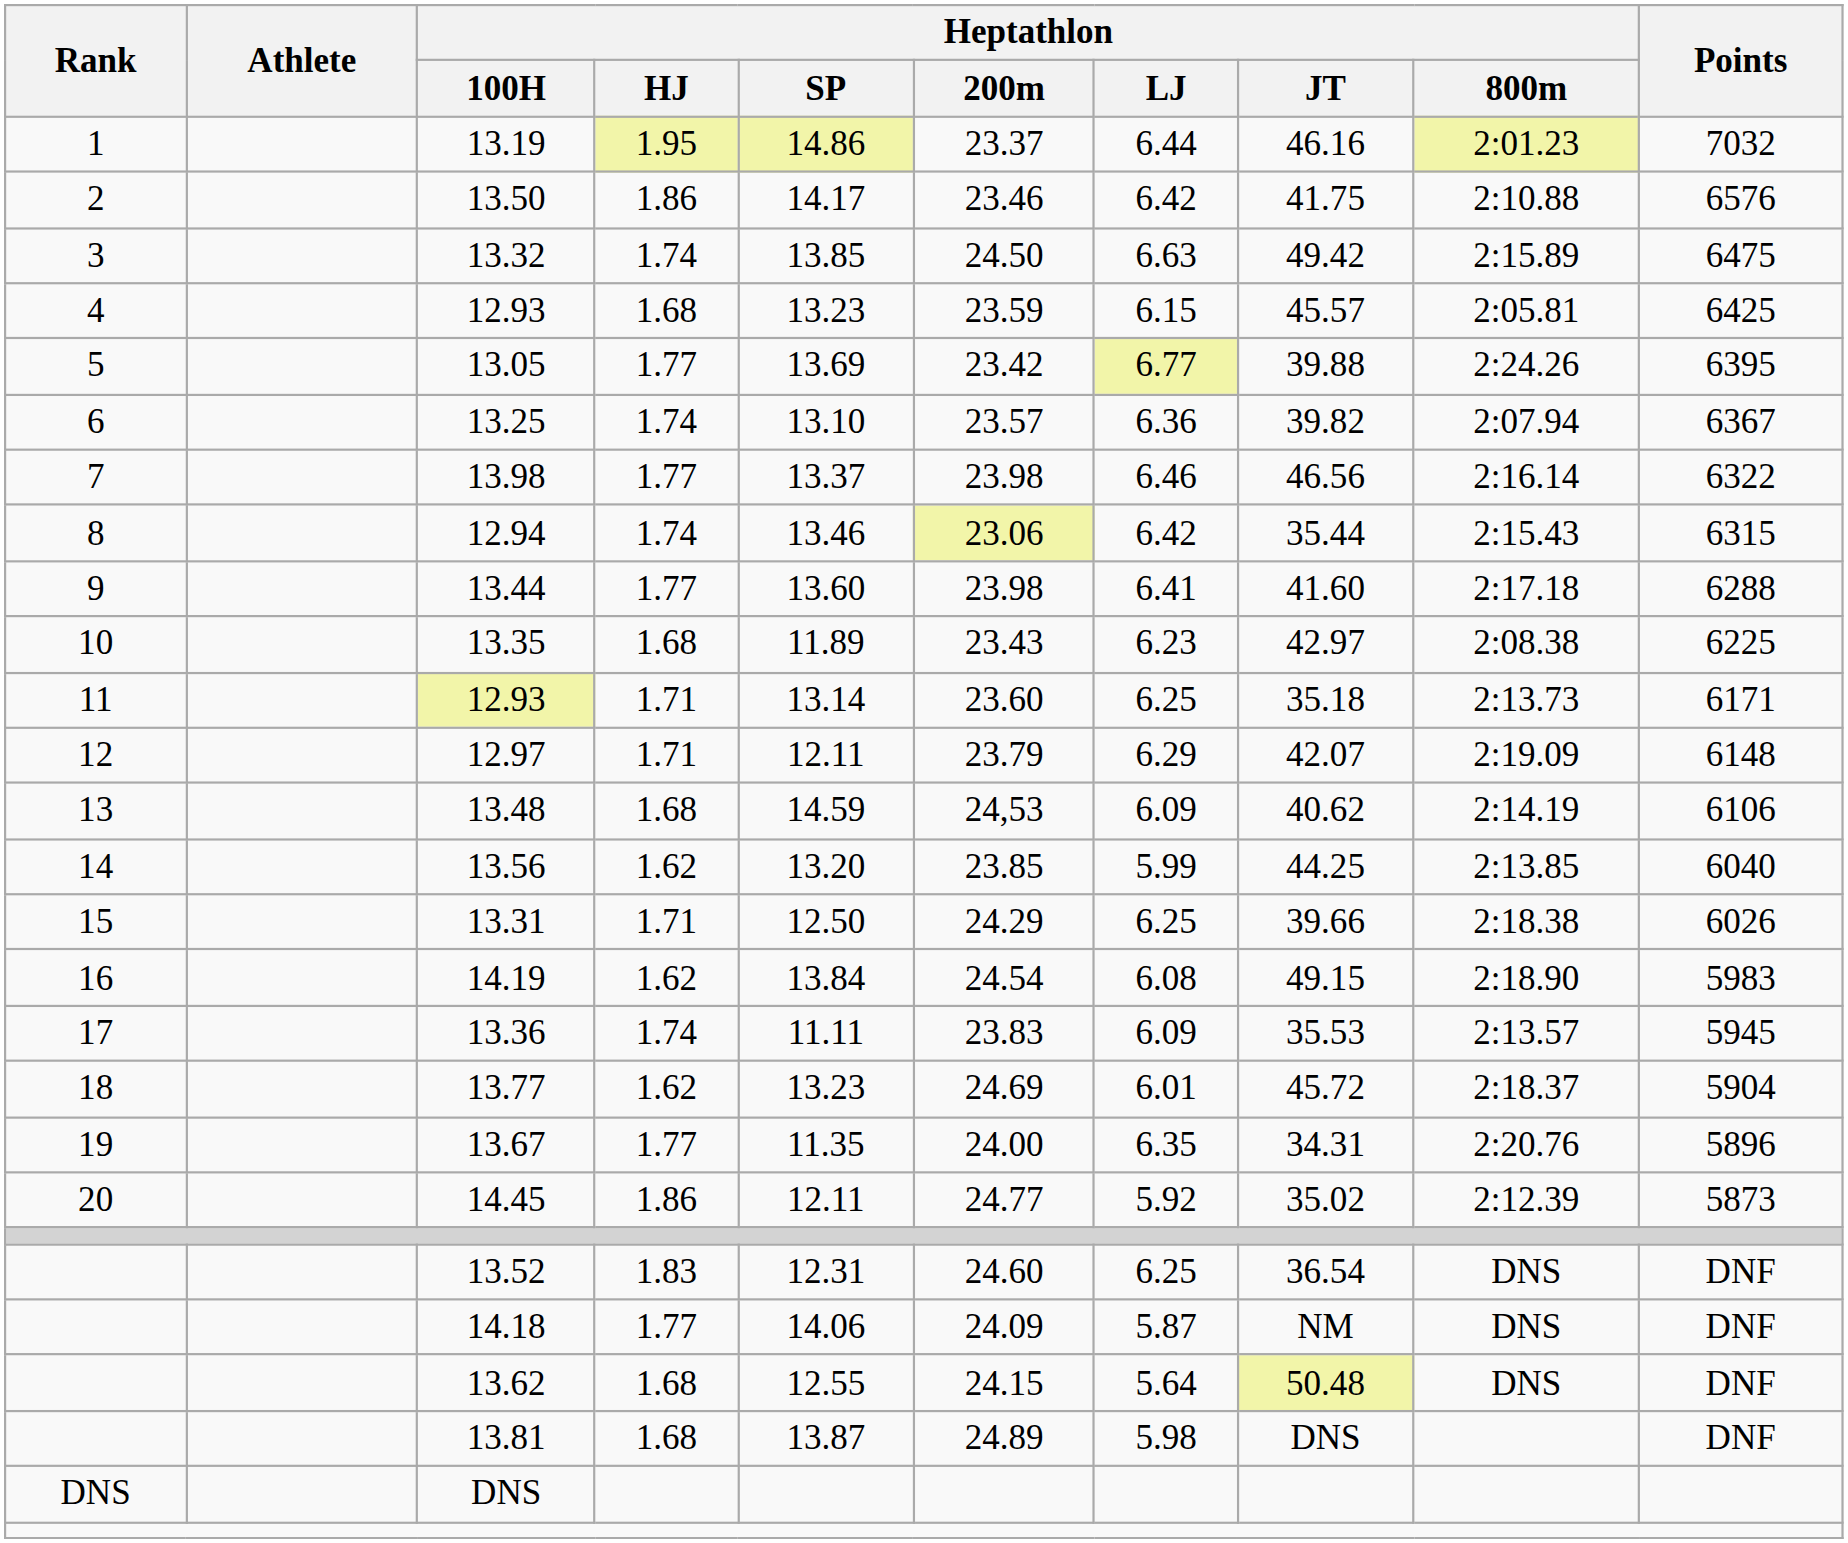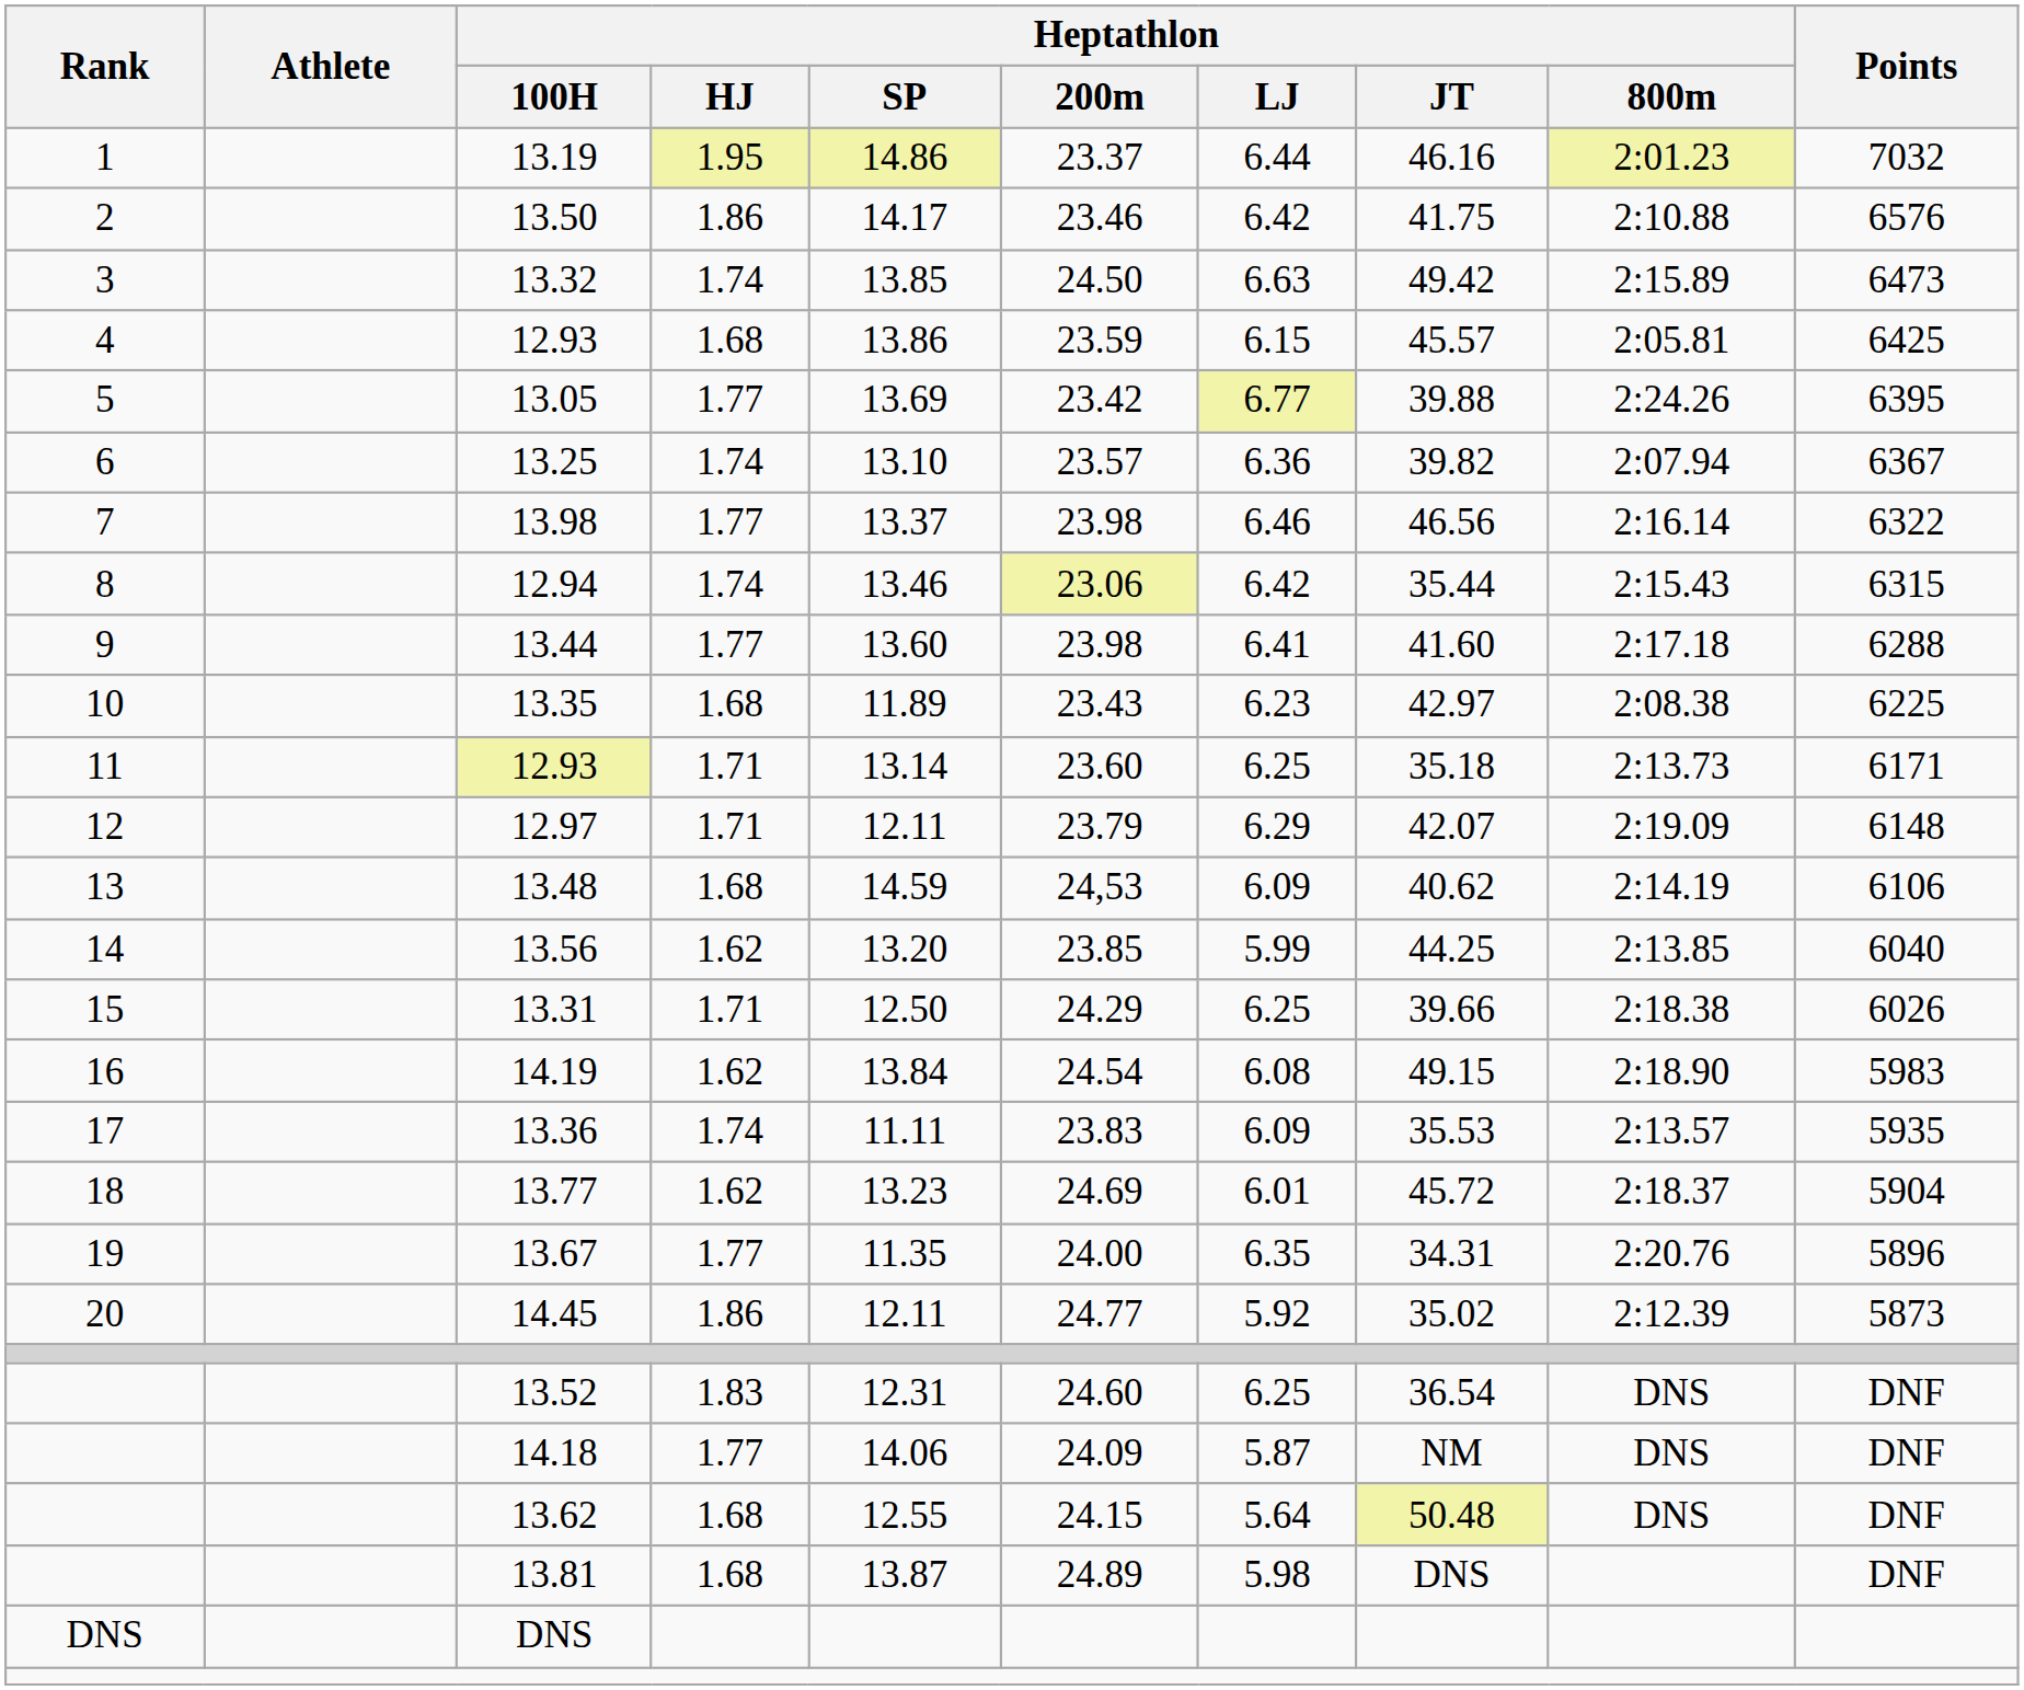 <table width="95%" class="wikitable sortable" style=" text-align:center; font-size:100%;">
 <tr>
 <th rowspan="2">Rank</th>
 <th rowspan="2" class=unsortable>Athlete</th>
 <th colspan="7">Heptathlon</th>
 <th rowspan="2">Points</th>
 </tr>
 <tr>
 <th>100H</th>
 <th>HJ</th>
 <th>SP</th>
 <th>200m</th>
 <th>LJ</th>
 <th>JT</th>
 <th>800m</th>
 </tr>
 <tr>
 <td>1</td>
 <td align="left"></td>
 <td>13.19</td>
 <td bgcolor="#f2f5a9">1.95</td>
 <td bgcolor="#f2f5a9">14.86</td>
 <td>23.37</td>
 <td>6.44</td>
 <td>46.16</td>
 <td bgcolor="#f2f5a9">2:01.23</td>
 <td>7032   </td>
 </tr>
 <tr>
 <td>2</td>
 <td align="left"></td>
 <td>13.50</td>
 <td>1.86</td>
 <td>14.17</td>
 <td>23.46</td>
 <td>6.42</td>
 <td>41.75</td>
 <td>2:10.88</td>
 <td>6576 </td>
 </tr>
 <tr>
 <td>3</td>
 <td align="left"></td>
 <td>13.32</td>
 <td>1.74</td>
 <td>13.85</td>
 <td>24.50</td>
 <td>6.63</td>
 <td>49.42</td>
 <td>2:15.89</td>
-<td>6475 </td>
+<td>6473 </td>
 </tr>
 <tr>
 <td>4</td>
 <td align="left"></td>
 <td>12.93</td>
 <td>1.68</td>
-<td>13.23</td>
+<td>13.86</td>
 <td>23.59</td>
 <td>6.15</td>
 <td>45.57</td>
 <td>2:05.81</td>
 <td>6425 </td>
 </tr>
 <tr>
 <td>5</td>
 <td align="left"></td>
 <td>13.05</td>
 <td>1.77</td>
 <td>13.69</td>
 <td>23.42</td>
 <td bgcolor="#f2f5a9">6.77</td>
 <td>39.88</td>
 <td>2:24.26</td>
 <td>6395 </td>
 </tr>
 <tr>
 <td>6</td>
 <td align="left"></td>
 <td>13.25</td>
 <td>1.74</td>
 <td>13.10</td>
 <td>23.57</td>
 <td>6.36</td>
 <td>39.82</td>
 <td>2:07.94</td>
 <td>6367 </td>
 </tr>
 <tr>
 <td>7</td>
 <td align="left"></td>
 <td>13.98</td>
 <td>1.77</td>
 <td>13.37</td>
 <td>23.98</td>
 <td>6.46</td>
 <td>46.56</td>
 <td>2:16.14</td>
 <td>6322 </td>
 </tr>
 <tr>
 <td>8</td>
 <td align="left"></td>
 <td>12.94</td>
 <td>1.74</td>
 <td>13.46</td>
 <td bgcolor="#f2f5a9">23.06</td>
 <td>6.42</td>
 <td>35.44</td>
 <td>2:15.43</td>
 <td>6315 </td>
 </tr>
 <tr>
 <td>9</td>
 <td align="left"></td>
 <td>13.44</td>
 <td>1.77</td>
 <td>13.60</td>
 <td>23.98</td>
 <td>6.41</td>
 <td>41.60</td>
 <td>2:17.18</td>
 <td>6288 </td>
 </tr>
 <tr>
 <td>10</td>
 <td align="left"></td>
 <td>13.35</td>
 <td>1.68</td>
 <td>11.89</td>
 <td>23.43</td>
 <td>6.23</td>
 <td>42.97</td>
 <td>2:08.38</td>
 <td>6225 </td>
 </tr>
 <tr>
 <td>11</td>
 <td align="left"></td>
 <td bgcolor="#f2f5a9">12.93</td>
 <td>1.71</td>
 <td>13.14</td>
 <td>23.60</td>
 <td>6.25</td>
 <td>35.18</td>
 <td>2:13.73</td>
 <td>6171 </td>
 </tr>
 <tr>
 <td>12</td>
 <td align="left"></td>
 <td>12.97</td>
 <td>1.71</td>
 <td>12.11</td>
 <td>23.79</td>
 <td>6.29</td>
 <td>42.07</td>
 <td>2:19.09</td>
 <td>6148 </td>
 </tr>
 <tr>
 <td>13</td>
 <td align="left"></td>
 <td>13.48</td>
 <td>1.68</td>
 <td>14.59</td>
 <td>24,53</td>
 <td>6.09</td>
 <td>40.62</td>
 <td>2:14.19</td>
 <td>6106 </td>
 </tr>
 <tr>
 <td>14</td>
 <td align="left"></td>
 <td>13.56</td>
 <td>1.62</td>
 <td>13.20</td>
 <td>23.85</td>
 <td>5.99</td>
 <td>44.25</td>
 <td>2:13.85</td>
 <td>6040</td>
 </tr>
 <tr>
 <td>15</td>
 <td align="left"></td>
 <td>13.31</td>
 <td>1.71</td>
 <td>12.50</td>
 <td>24.29</td>
 <td>6.25</td>
 <td>39.66</td>
 <td>2:18.38</td>
 <td>6026 </td>
 </tr>
 <tr>
 <td>16</td>
 <td align="left"></td>
 <td>14.19</td>
 <td>1.62</td>
 <td>13.84</td>
 <td>24.54</td>
 <td>6.08</td>
 <td>49.15</td>
 <td>2:18.90</td>
 <td>5983 </td>
 </tr>
 <tr>
 <td>17</td>
 <td align="left"></td>
 <td>13.36</td>
 <td>1.74</td>
 <td>11.11</td>
 <td>23.83</td>
 <td>6.09</td>
 <td>35.53</td>
 <td>2:13.57</td>
-<td>5945</td>
+<td>5935</td>
 </tr>
 <tr>
 <td>18</td>
 <td align="left"></td>
 <td>13.77</td>
 <td>1.62</td>
 <td>13.23</td>
 <td>24.69</td>
 <td>6.01</td>
 <td>45.72</td>
 <td>2:18.37</td>
 <td>5904 </td>
 </tr>
 <tr>
 <td>19</td>
 <td align="left"></td>
 <td>13.67</td>
 <td>1.77</td>
 <td>11.35</td>
 <td>24.00</td>
 <td>6.35</td>
 <td>34.31</td>
 <td>2:20.76</td>
 <td>5896 </td>
 </tr>
 <tr>
 <td>20</td>
 <td align="left"></td>
 <td>14.45</td>
 <td>1.86</td>
 <td>12.11</td>
 <td>24.77</td>
 <td>5.92</td>
 <td>35.02</td>
 <td>2:12.39</td>
 <td>5873 </td>
 </tr>
 <tr>
 <td bgcolor="lightgray" colspan="13"></td>
 </tr>
 <tr>
 <td></td>
 <td align="left"></td>
 <td>13.52</td>
 <td>1.83</td>
 <td>12.31</td>
 <td>24.60</td>
 <td>6.25</td>
 <td>36.54</td>
 <td>DNS</td>
 <td>DNF</td>
 </tr>
 <tr>
 <td></td>
 <td align="left"></td>
 <td>14.18</td>
 <td>1.77</td>
 <td>14.06</td>
 <td>24.09</td>
 <td>5.87</td>
 <td>NM</td>
 <td>DNS</td>
 <td>DNF</td>
 </tr>
 <tr>
 <td></td>
 <td align="left"></td>
 <td>13.62</td>
 <td>1.68</td>
 <td>12.55</td>
 <td>24.15</td>
 <td>5.64</td>
 <td bgcolor="#f2f5a9">50.48</td>
 <td>DNS</td>
 <td>DNF</td>
 </tr>
 <tr>
 <td></td>
 <td align="left"></td>
 <td>13.81</td>
 <td>1.68</td>
 <td>13.87</td>
 <td>24.89</td>
 <td>5.98</td>
 <td>DNS</td>
 <td></td>
 <td>DNF</td>
 </tr>
 <tr>
 <td>DNS</td>
 <td align="left"></td>
 <td>DNS</td>
 <td></td>
 <td></td>
 <td></td>
 <td></td>
 <td></td>
 <td></td>
 <td></td>
 </tr>
 <tr>
 <td colspan="10"></td>
 </tr>
 </table>
